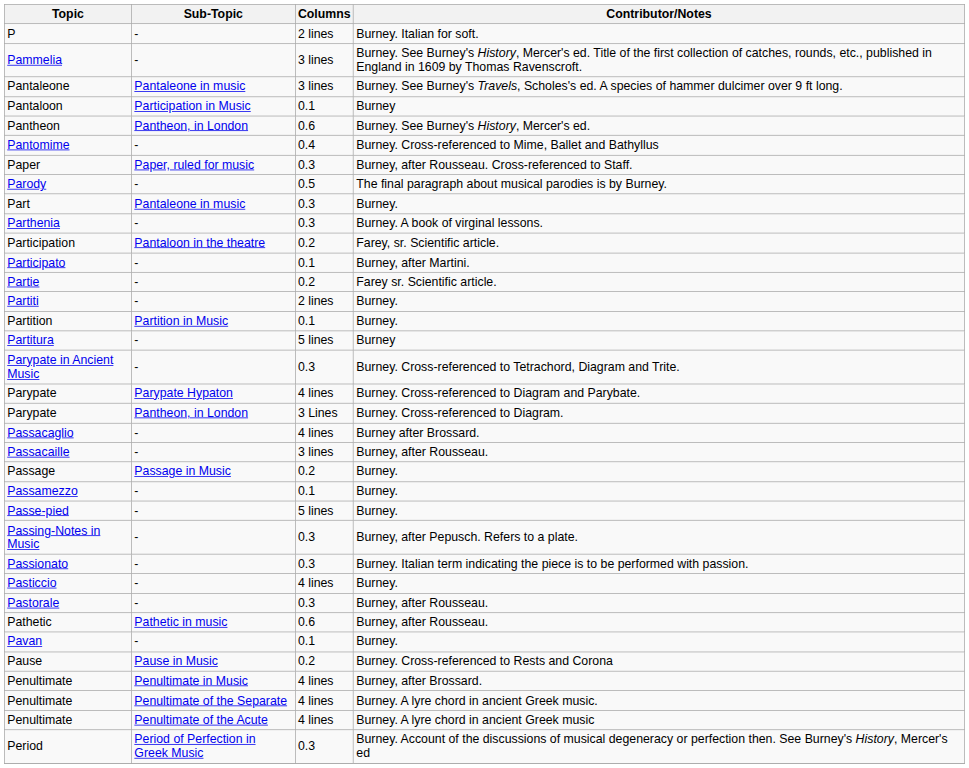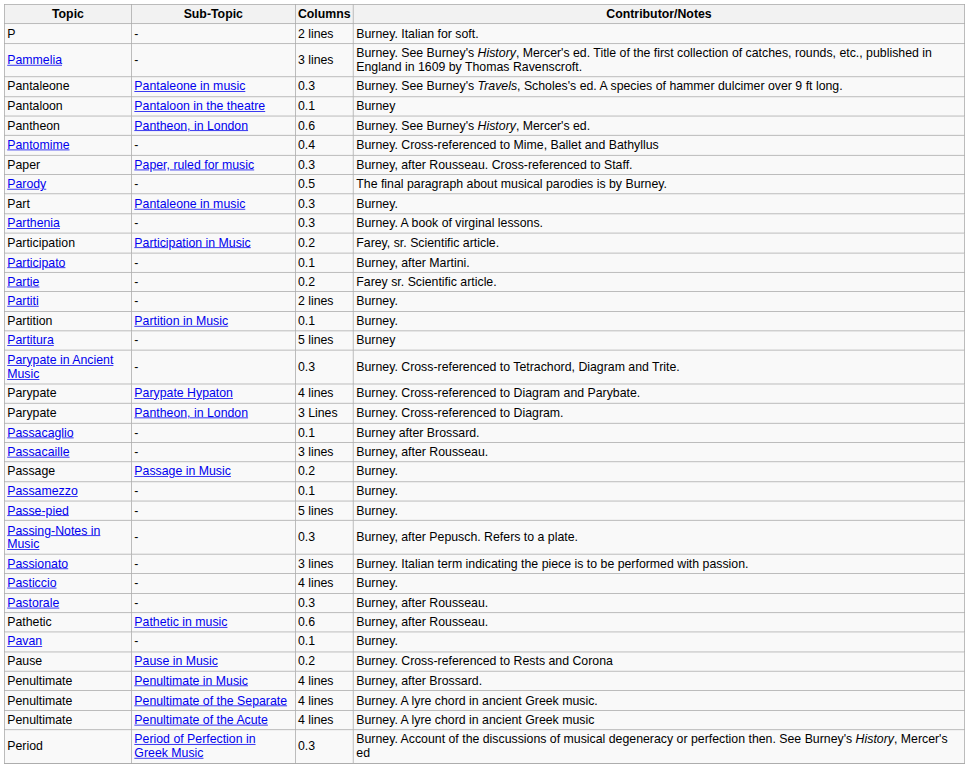 <table class="wikitable">
 <tr>
 <th>Topic</th>
 <th>Sub-Topic</th>
 <th>Columns</th>
 <th>Contributor/Notes</th>
 </tr>
 <tr>
 <td>P</td>
 <td>-</td>
 <td>2 lines</td>
 <td>Burney. Italian for soft.</td>
 </tr>
 <tr>
 <td><a href='#'>Pammelia</a></td>
 <td>-</td>
 <td>3 lines</td>
 <td>Burney. See Burney's <em>History</em>, Mercer's ed. Title of the first collection of catches, rounds, etc., published in England in 1609 by Thomas Ravenscroft.</td>
 </tr>
 <tr>
 <td>Pantaleone</td>
 <td><a href='#'>Pantaleone in music</a></td>
-<td>3 lines</td>
+<td>0.3</td>
 <td>Burney. See Burney's <em>Travels</em>, Scholes's ed. A species of hammer dulcimer over 9 ft long.</td>
 </tr>
 <tr>
 <td>Pantaloon</td>
-<td><a href='#'>Participation in Music</a></td>
+<td><a href='#'>Pantaloon in the theatre</a></td>
 <td>0.1</td>
 <td>Burney</td>
 </tr>
 <tr>
 <td>Pantheon</td>
 <td><a href='#'>Pantheon, in London</a></td>
 <td>0.6</td>
 <td>Burney. See Burney's <em>History</em>, Mercer's ed.</td>
 </tr>
 <tr>
 <td><a href='#'>Pantomime</a></td>
 <td>-</td>
 <td>0.4</td>
 <td>Burney. Cross-referenced to Mime, Ballet and Bathyllus</td>
 </tr>
 <tr>
 <td>Paper</td>
 <td><a href='#'>Paper, ruled for music</a></td>
 <td>0.3</td>
 <td>Burney, after Rousseau. Cross-referenced to Staff.</td>
 </tr>
 <tr>
 <td><a href='#'>Parody</a></td>
 <td>-</td>
 <td>0.5</td>
 <td>The final paragraph about musical parodies is by Burney.</td>
 </tr>
 <tr>
 <td>Part</td>
 <td><a href='#'>Pantaleone in music</a></td>
 <td>0.3</td>
 <td>Burney.</td>
 </tr>
 <tr>
 <td><a href='#'>Parthenia</a></td>
 <td>-</td>
 <td>0.3</td>
 <td>Burney. A book of virginal lessons.</td>
 </tr>
 <tr>
 <td>Participation</td>
-<td><a href='#'>Pantaloon in the theatre</a></td>
+<td><a href='#'>Participation in Music</a></td>
 <td>0.2</td>
 <td>Farey, sr. Scientific article.</td>
 </tr>
 <tr>
 <td><a href='#'>Participato</a></td>
 <td>-</td>
 <td>0.1</td>
 <td>Burney, after Martini.</td>
 </tr>
 <tr>
 <td><a href='#'>Partie</a></td>
 <td>-</td>
 <td>0.2</td>
 <td>Farey sr. Scientific article.</td>
 </tr>
 <tr>
 <td><a href='#'>Partiti</a></td>
 <td>-</td>
 <td>2 lines</td>
 <td>Burney.</td>
 </tr>
 <tr>
 <td>Partition</td>
 <td><a href='#'>Partition in Music</a></td>
 <td>0.1</td>
 <td>Burney.</td>
 </tr>
 <tr>
 <td><a href='#'>Partitura</a></td>
 <td>-</td>
 <td>5 lines</td>
 <td>Burney</td>
 </tr>
 <tr>
 <td><a href='#'>Parypate in Ancient Music</a></td>
 <td>-</td>
 <td>0.3</td>
 <td>Burney. Cross-referenced to Tetrachord, Diagram and Trite.</td>
 </tr>
 <tr>
 <td>Parypate</td>
 <td><a href='#'>Parypate Hypaton</a></td>
 <td>4 lines</td>
 <td>Burney. Cross-referenced to Diagram and Parybate.</td>
 </tr>
 <tr>
 <td>Parypate</td>
 <td><a href='#'>Pantheon, in London</a></td>
 <td>3 Lines</td>
 <td>Burney. Cross-referenced to Diagram.</td>
 </tr>
 <tr>
 <td><a href='#'>Passacaglio</a></td>
 <td>-</td>
-<td>4 lines</td>
+<td>0.1</td>
 <td>Burney after Brossard.</td>
 </tr>
 <tr>
 <td><a href='#'>Passacaille</a></td>
 <td>-</td>
 <td>3 lines</td>
 <td>Burney, after Rousseau.</td>
 </tr>
 <tr>
 <td>Passage</td>
 <td><a href='#'>Passage in Music</a></td>
 <td>0.2</td>
 <td>Burney.</td>
 </tr>
 <tr>
 <td><a href='#'>Passamezzo</a></td>
 <td>-</td>
 <td>0.1</td>
 <td>Burney.</td>
 </tr>
 <tr>
 <td><a href='#'>Passe-pied</a></td>
 <td>-</td>
 <td>5 lines</td>
 <td>Burney.</td>
 </tr>
 <tr>
 <td><a href='#'>Passing-Notes in Music</a></td>
 <td>-</td>
 <td>0.3</td>
 <td>Burney, after Pepusch. Refers to a plate.</td>
 </tr>
 <tr>
 <td><a href='#'>Passionato</a></td>
 <td>-</td>
-<td>0.3</td>
+<td>3 lines</td>
 <td>Burney. Italian term indicating the piece is to be performed with passion.</td>
 </tr>
 <tr>
 <td><a href='#'>Pasticcio</a></td>
 <td>-</td>
 <td>4 lines</td>
 <td>Burney.</td>
 </tr>
 <tr>
 <td><a href='#'>Pastorale</a></td>
 <td>-</td>
 <td>0.3</td>
 <td>Burney, after Rousseau.</td>
 </tr>
 <tr>
 <td>Pathetic</td>
 <td><a href='#'>Pathetic in music</a></td>
 <td>0.6</td>
 <td>Burney, after Rousseau.</td>
 </tr>
 <tr>
 <td><a href='#'>Pavan</a></td>
 <td>-</td>
 <td>0.1</td>
 <td>Burney.</td>
 </tr>
 <tr>
 <td>Pause</td>
 <td><a href='#'>Pause in Music</a></td>
 <td>0.2</td>
 <td>Burney. Cross-referenced to Rests and Corona</td>
 </tr>
 <tr>
 <td>Penultimate</td>
 <td><a href='#'>Penultimate in Music</a></td>
 <td>4 lines</td>
 <td>Burney, after Brossard.</td>
 </tr>
 <tr>
 <td>Penultimate</td>
 <td><a href='#'>Penultimate of the Separate</a></td>
 <td>4 lines</td>
 <td>Burney. A lyre chord in ancient Greek music.</td>
 </tr>
 <tr>
 <td>Penultimate</td>
 <td><a href='#'>Penultimate of the Acute</a></td>
 <td>4 lines</td>
 <td>Burney. A lyre chord in ancient Greek music</td>
 </tr>
 <tr>
 <td>Period</td>
 <td><a href='#'>Period of Perfection in Greek Music</a></td>
 <td>0.3</td>
 <td>Burney. Account of the discussions of musical degeneracy or perfection then. See Burney's <em>History</em>, Mercer's ed</td>
 </tr>
 <tr>
 </tr>
 </table>
